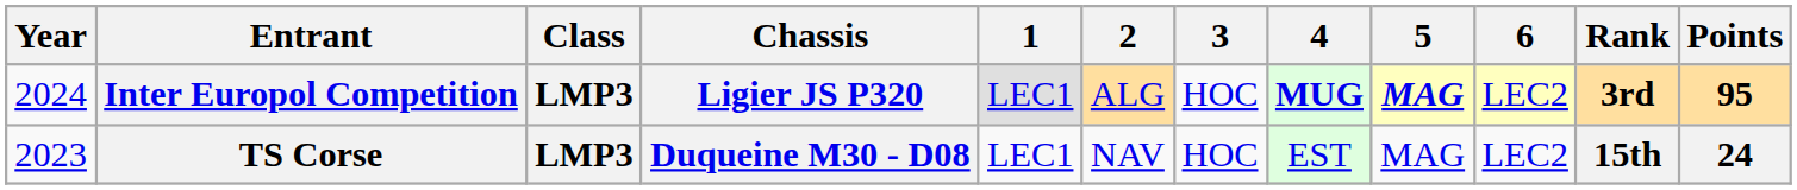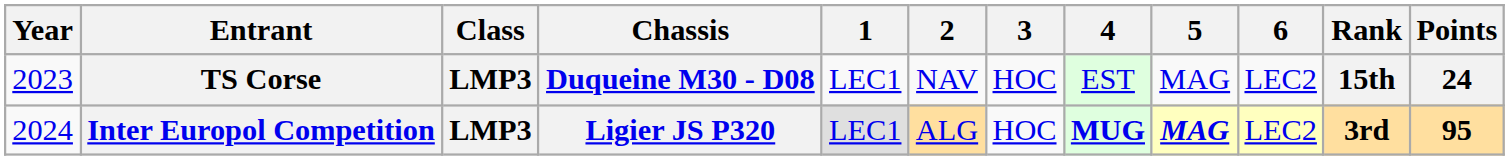 <table class="wikitable" style="text-align:center; font-size:85%">
 <tr>
 <th>Year</th>
 <th>Entrant</th>
 <th>Class</th>
 <th>Chassis</th>
 <th>1</th>
 <th>2</th>
 <th>3</th>
 <th>4</th>
 <th>5</th>
 <th>6</th>
 <th>Rank</th>
 <th>Points</th>
 </tr>
 <tr>
+<td><a href='#'>2023</a></td>
+<th nowrap>TS Corse</th>
+<th>LMP3</th>
+<th nowrap><a href='#'>Duqueine M30 - D08</a></th>
+<td style="background:#;"><a href='#'>LEC1</a></td>
+<td style="background:#;"><a href='#'>NAV</a></td>
+<td style="background:#;"><a href='#'>HOC</a></td>
+<td style="background:#DFFFDF;"><a href='#'>EST</a><br></td>
+<td style="background:#;"><a href='#'>MAG</a></td>
+<td style="background:#;"><a href='#'>LEC2</a></td>
+<th>15th</th>
+<th>24</th>
+</tr>
+<tr>
 <td><a href='#'>2024</a></td>
 <th nowrap><a href='#'>Inter Europol Competition</a></th>
 <th>LMP3</th>
 <th nowrap><a href='#'>Ligier JS P320</a></th>
 <td style="background:#DFDFDF;"><a href='#'>LEC1</a><br></td>
 <td style="background:#FFDF9F;"><a href='#'>ALG</a><br></td>
 <td><a href='#'>HOC</a></td>
 <td style="background:#DFFFDF;"><strong><a href='#'>MUG</a></strong><br></td>
 <td style="background:#FFFFBF;"><strong><em><a href='#'>MAG</a></em></strong><br></td>
 <td style="background:#FFFFBF;"><a href='#'>LEC2</a><br></td>
 <th style="background:#FFDF9F;">3rd</th>
 <th style="background:#FFDF9F;">95</th>
 </tr>
-<tr>
-<td><a href='#'>2023</a></td>
-<th nowrap>TS Corse</th>
-<th>LMP3</th>
-<th nowrap><a href='#'>Duqueine M30 - D08</a></th>
-<td style="background:#;"><a href='#'>LEC1</a></td>
-<td style="background:#;"><a href='#'>NAV</a></td>
-<td style="background:#;"><a href='#'>HOC</a></td>
-<td style="background:#DFFFDF;"><a href='#'>EST</a><br></td>
-<td style="background:#;"><a href='#'>MAG</a></td>
-<td style="background:#;"><a href='#'>LEC2</a></td>
-<th>15th</th>
-<th>24</th>
-</tr>
 </table>
